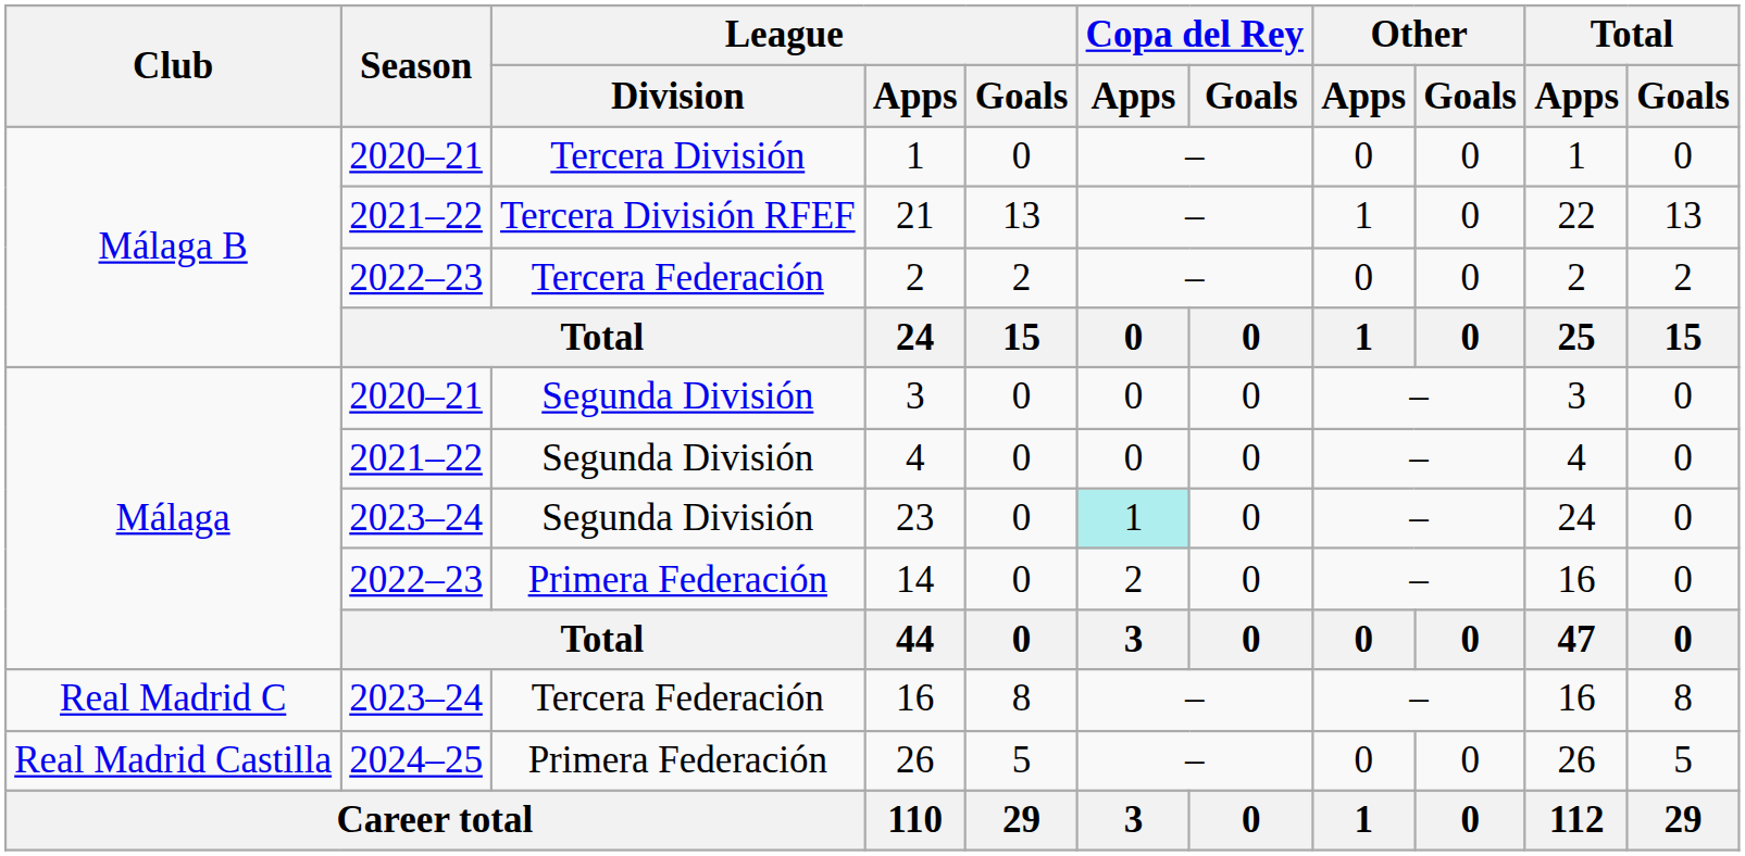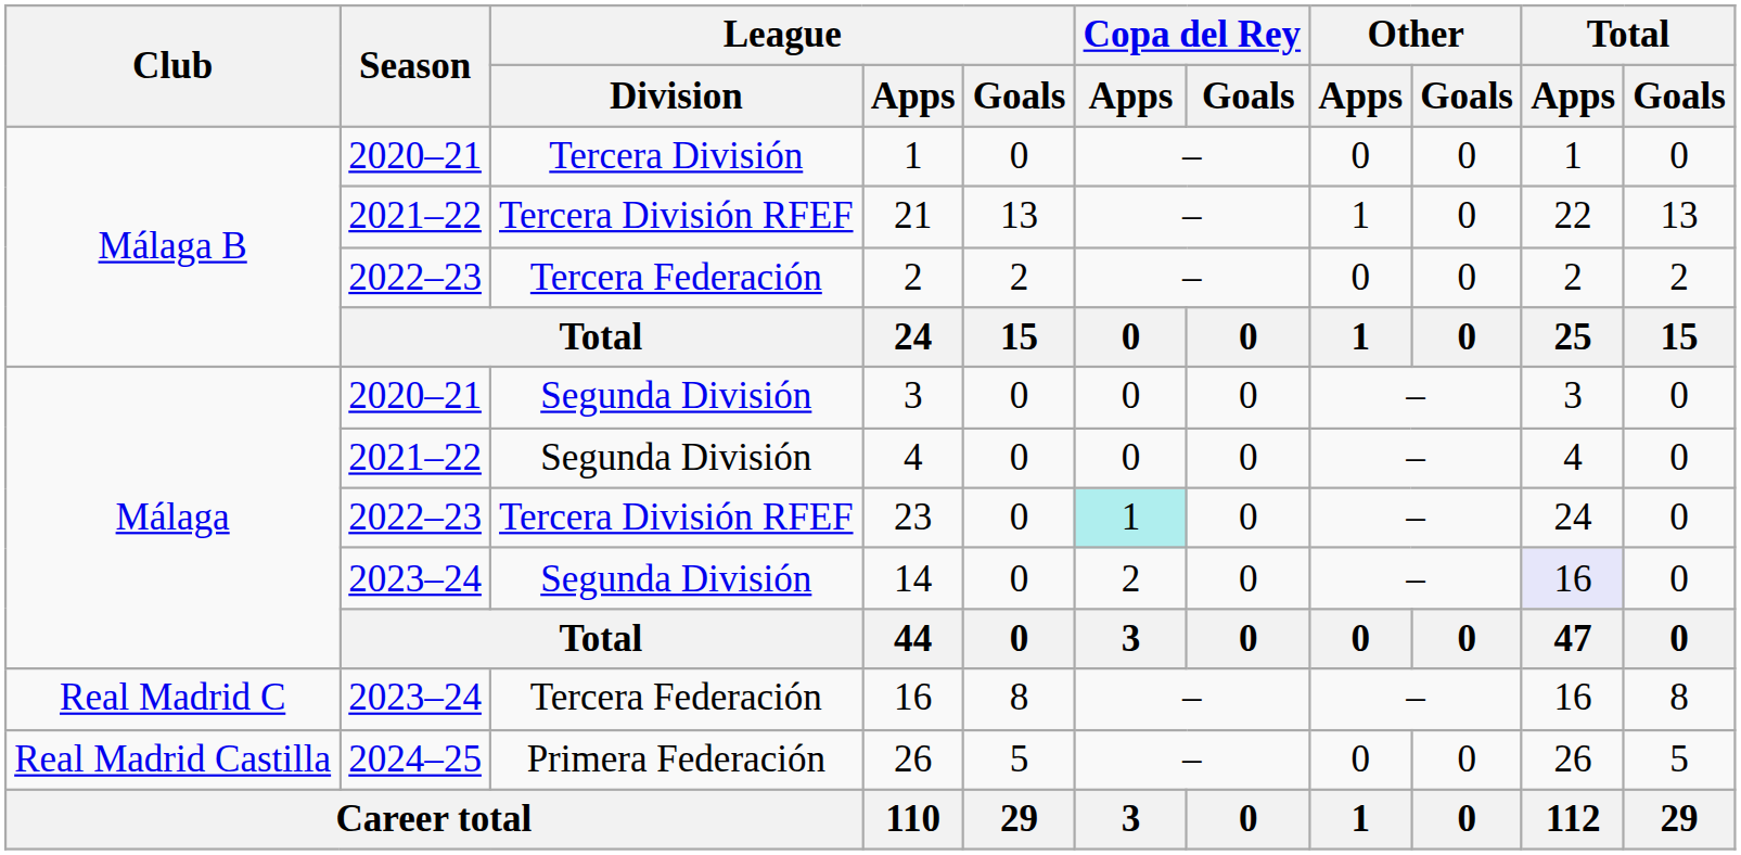 <table class="wikitable" style="text-align:center">
 <tr>
 <th rowspan="2">Club</th>
 <th rowspan="2">Season</th>
 <th colspan="3">League</th>
 <th colspan="2"><a href='#'>Copa del Rey</a></th>
 <th colspan="2">Other</th>
 <th colspan="2">Total</th>
 </tr>
 <tr>
 <th>Division</th>
 <th>Apps</th>
 <th>Goals</th>
 <th>Apps</th>
 <th>Goals</th>
 <th>Apps</th>
 <th>Goals</th>
 <th>Apps</th>
 <th>Goals</th>
 </tr>
 <tr>
 <td rowspan="4"><a href='#'>Málaga B</a></td>
 <td><a href='#'>2020–21</a></td>
 <td><a href='#'>Tercera División</a></td>
 <td>1</td>
 <td>0</td>
 <td colspan="2">–</td>
 <td>0</td>
 <td>0</td>
 <td>1</td>
 <td>0</td>
 </tr>
 <tr>
 <td><a href='#'>2021–22</a></td>
 <td><a href='#'>Tercera División RFEF</a></td>
 <td>21</td>
 <td>13</td>
 <td colspan="2">–</td>
 <td>1</td>
 <td>0</td>
 <td>22</td>
 <td>13</td>
 </tr>
 <tr>
 <td><a href='#'>2022–23</a></td>
 <td><a href='#'>Tercera Federación</a></td>
 <td>2</td>
 <td>2</td>
 <td colspan="2">–</td>
 <td>0</td>
 <td>0</td>
 <td>2</td>
 <td>2</td>
 </tr>
 <tr>
 <th colspan=2>Total</th>
 <th>24</th>
 <th>15</th>
 <th>0</th>
 <th>0</th>
 <th>1</th>
 <th>0</th>
 <th>25</th>
 <th>15</th>
 </tr>
 <tr>
 <td rowspan="5"><a href='#'>Málaga</a></td>
 <td><a href='#'>2020–21</a></td>
 <td><a href='#'>Segunda División</a></td>
 <td>3</td>
 <td>0</td>
 <td>0</td>
 <td>0</td>
 <td colspan="2">–</td>
 <td>3</td>
 <td>0</td>
 </tr>
 <tr>
 <td><a href='#'>2021–22</a></td>
 <td>Segunda División</td>
 <td>4</td>
 <td>0</td>
 <td>0</td>
 <td>0</td>
 <td colspan="2">–</td>
 <td>4</td>
 <td>0</td>
 </tr>
 <tr>
-<td><a href='#'>2023–24</a></td>
-<td>Segunda División</td>
+<td><a href='#'>2022–23</a></td>
+<td><a href='#'>Tercera División RFEF</a></td>
 <td>23</td>
 <td>0</td>
 <td style="background: paleturquoise;">1</td>
 <td>0</td>
 <td colspan="2">–</td>
 <td>24</td>
 <td>0</td>
 </tr>
 <tr>
-<td><a href='#'>2022–23</a></td>
-<td><a href='#'>Primera Federación</a></td>
+<td><a href='#'>2023–24</a></td>
+<td><a href='#'>Segunda División</a></td>
 <td>14</td>
 <td>0</td>
 <td>2</td>
 <td>0</td>
 <td colspan="2">–</td>
-<td>16</td>
+<td style="background: lavender;">16</td>
 <td>0</td>
 </tr>
 <tr>
 <th colspan=2>Total</th>
 <th>44</th>
 <th>0</th>
 <th>3</th>
 <th>0</th>
 <th>0</th>
 <th>0</th>
 <th>47</th>
 <th>0</th>
 </tr>
 <tr>
 <td><a href='#'>Real Madrid C</a></td>
 <td><a href='#'>2023–24</a></td>
 <td>Tercera Federación</td>
 <td>16</td>
 <td>8</td>
 <td colspan="2">–</td>
 <td colspan="2">–</td>
 <td>16</td>
 <td>8</td>
 </tr>
 <tr>
 <td><a href='#'>Real Madrid Castilla</a></td>
 <td><a href='#'>2024–25</a></td>
 <td>Primera Federación</td>
 <td>26</td>
 <td>5</td>
 <td colspan="2">–</td>
 <td>0</td>
 <td>0</td>
 <td>26</td>
 <td>5</td>
 </tr>
 <tr>
 <th colspan="3">Career total</th>
 <th>110</th>
 <th>29</th>
 <th>3</th>
 <th>0</th>
 <th>1</th>
 <th>0</th>
 <th>112</th>
 <th>29</th>
 </tr>
 </table>
